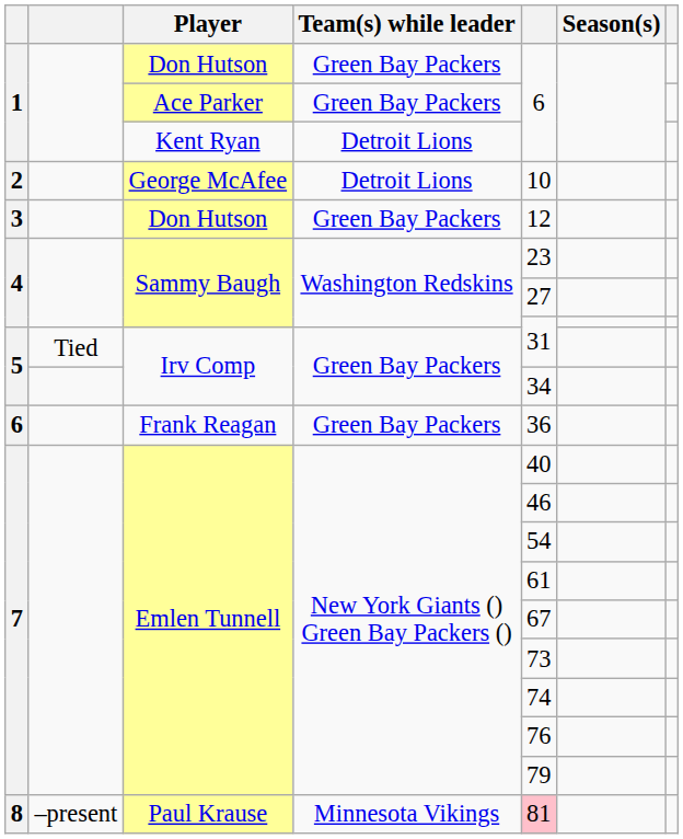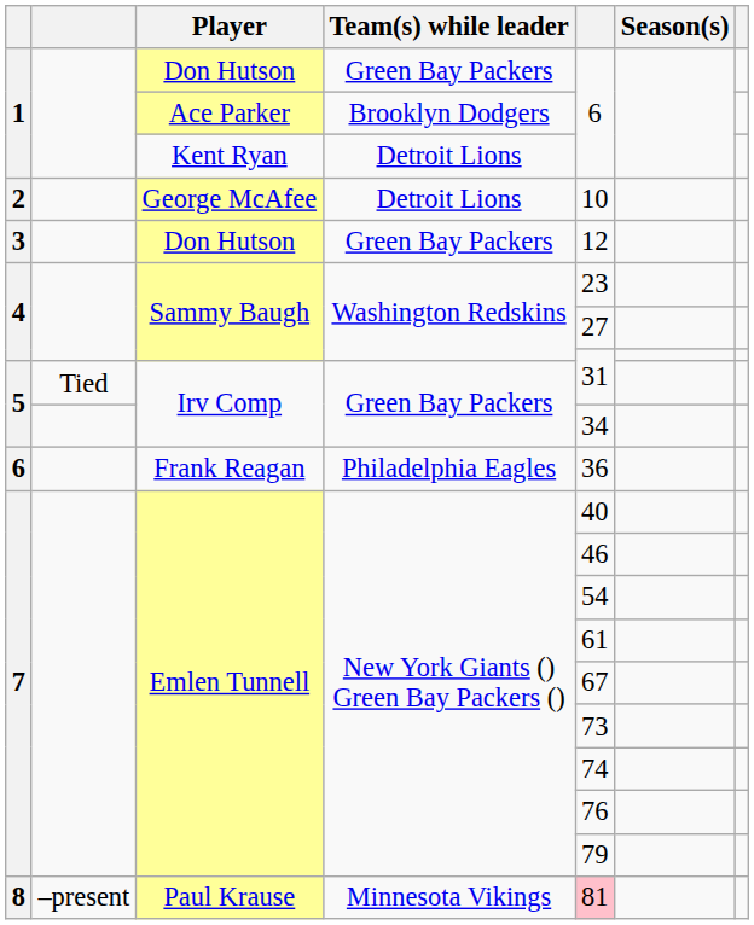 <table class="wikitable" style="text-align:center;">
 <tr>
 <th scope="col"></th>
 <th scope="col"></th>
 <th scope="col">Player</th>
 <th scope="col">Team(s) while leader</th>
 <th scope="col"></th>
 <th scope="col">Season(s)</th>
 <th scope="col" class= "unsortable"></th>
 </tr>
 <tr>
 <th scope="rowgroup" rowspan="3">1</th>
 <td rowspan="3"></td>
 <td style="background-color: #FFFF99"><a href='#'>Don Hutson</a></td>
 <td><a href='#'>Green Bay Packers</a></td>
 <td rowspan="3">6</td>
 <td rowspan="3"></td>
 <td></td>
 </tr>
 <tr>
 <td style="background-color: #FFFF99"><a href='#'>Ace Parker</a></td>
-<td><a href='#'>Green Bay Packers</a></td>
+<td><a href='#'>Brooklyn Dodgers</a></td>
 <td></td>
 </tr>
 <tr>
 <td><a href='#'>Kent Ryan</a></td>
 <td><a href='#'>Detroit Lions</a></td>
 <td></td>
 </tr>
 <tr>
 <th scope="row">2</th>
 <td></td>
 <td style="background-color: #FFFF99"><a href='#'>George McAfee</a></td>
 <td><a href='#'>Detroit Lions</a></td>
 <td>10</td>
 <td></td>
 <td></td>
 </tr>
 <tr>
 <th scope="row">3</th>
 <td></td>
 <td style="background-color: #FFFF99"><a href='#'>Don Hutson</a></td>
 <td><a href='#'>Green Bay Packers</a></td>
 <td>12</td>
 <td></td>
 <td></td>
 </tr>
 <tr>
 <th scope="rowgroup" rowspan="3">4</th>
 <td rowspan="3"></td>
 <td style="background-color: #FFFF99" rowspan="3"><a href='#'>Sammy Baugh</a></td>
 <td rowspan="3"><a href='#'>Washington Redskins</a></td>
 <td>23</td>
 <td></td>
 <td></td>
 </tr>
 <tr>
 <td>27</td>
 <td></td>
 <td></td>
 </tr>
 <tr>
 <td rowspan="2">31</td>
 <td></td>
 <td></td>
 </tr>
 <tr>
 <th scope="rowgroup" rowspan="2">5</th>
 <td>Tied </td>
 <td rowspan="2"><a href='#'>Irv Comp</a></td>
 <td rowspan="2"><a href='#'>Green Bay Packers</a></td>
 <td></td>
 <td></td>
 </tr>
 <tr>
 <td></td>
 <td>34</td>
 <td></td>
 <td></td>
 </tr>
 <tr>
 <th scope="row">6</th>
 <td></td>
 <td><a href='#'>Frank Reagan</a></td>
-<td><a href='#'>Green Bay Packers</a></td>
+<td><a href='#'>Philadelphia Eagles</a></td>
 <td>36</td>
 <td></td>
 <td></td>
 </tr>
 <tr>
 <th scope="rowgroup" rowspan="9">7</th>
 <td rowspan="9"></td>
 <td style="background-color: #FFFF99" rowspan="9"><a href='#'>Emlen Tunnell</a></td>
 <td rowspan="9"><a href='#'>New York Giants</a> ()<br><a href='#'>Green Bay Packers</a> ()</td>
 <td>40</td>
 <td></td>
 <td></td>
 </tr>
 <tr>
 <td>46</td>
 <td></td>
 <td></td>
 </tr>
 <tr>
 <td>54</td>
 <td></td>
 <td></td>
 </tr>
 <tr>
 <td>61</td>
 <td></td>
 <td></td>
 </tr>
 <tr>
 <td>67</td>
 <td></td>
 <td></td>
 </tr>
 <tr>
 <td>73</td>
 <td></td>
 <td></td>
 </tr>
 <tr>
 <td>74</td>
 <td></td>
 <td></td>
 </tr>
 <tr>
 <td>76</td>
 <td></td>
 <td></td>
 </tr>
 <tr>
 <td>79</td>
 <td></td>
 <td></td>
 </tr>
 <tr>
 <th scope="row">8</th>
 <td>–present</td>
 <td style="background-color: #FFFF99"><a href='#'>Paul Krause</a></td>
 <td><a href='#'>Minnesota Vikings</a></td>
 <td style="background: pink;">81</td>
 <td></td>
 <td></td>
 </tr>
 </table>
